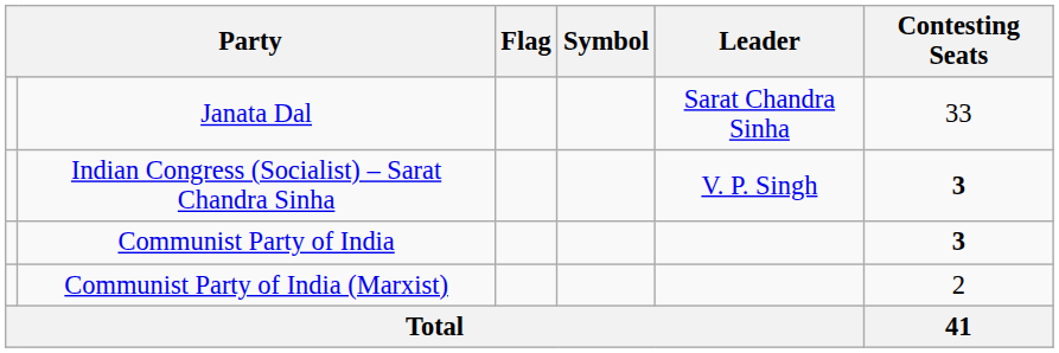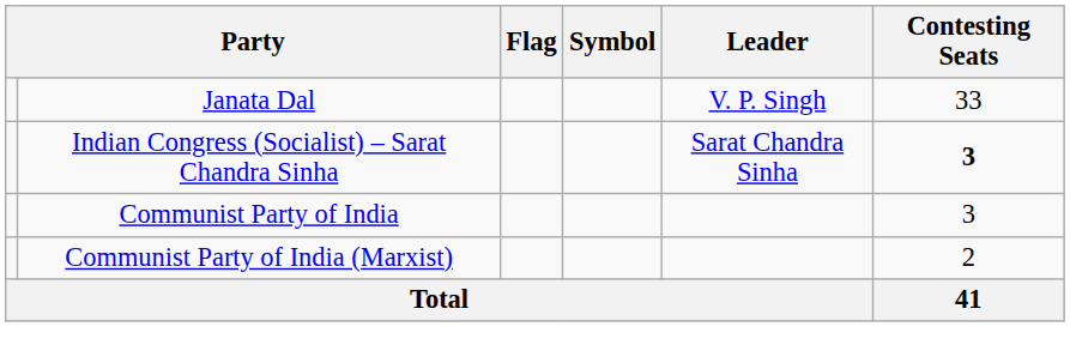 <table class="wikitable" width="50%" style="text-align:center">
 <tr>
 <th colspan="2">Party</th>
 <th>Flag</th>
 <th>Symbol</th>
 <th>Leader</th>
 <th>Contesting Seats</th>
 </tr>
 <tr>
 <td></td>
 <td><a href='#'>Janata Dal</a></td>
 <td></td>
 <td></td>
-<td><a href='#'>Sarat Chandra Sinha</a></td>
+<td><a href='#'>V. P. Singh</a></td>
 <td>33</td>
 </tr>
 <tr>
 <td></td>
 <td><a href='#'>Indian Congress (Socialist) – Sarat Chandra Sinha</a></td>
 <td></td>
 <td></td>
-<td><a href='#'>V. P. Singh</a></td>
+<td><a href='#'>Sarat Chandra Sinha</a></td>
 <td><strong>3</strong></td>
 </tr>
 <tr>
 <td></td>
 <td><a href='#'>Communist Party of India</a></td>
 <td></td>
 <td></td>
 <td></td>
-<td><strong>3</strong></td>
+<td>3</td>
 </tr>
 <tr>
 <td></td>
 <td><a href='#'>Communist Party of India (Marxist)</a></td>
 <td></td>
 <td></td>
 <td></td>
 <td>2</td>
 </tr>
 <tr>
 <th colspan="5">Total</th>
 <th>41</th>
 </tr>
 </table>
